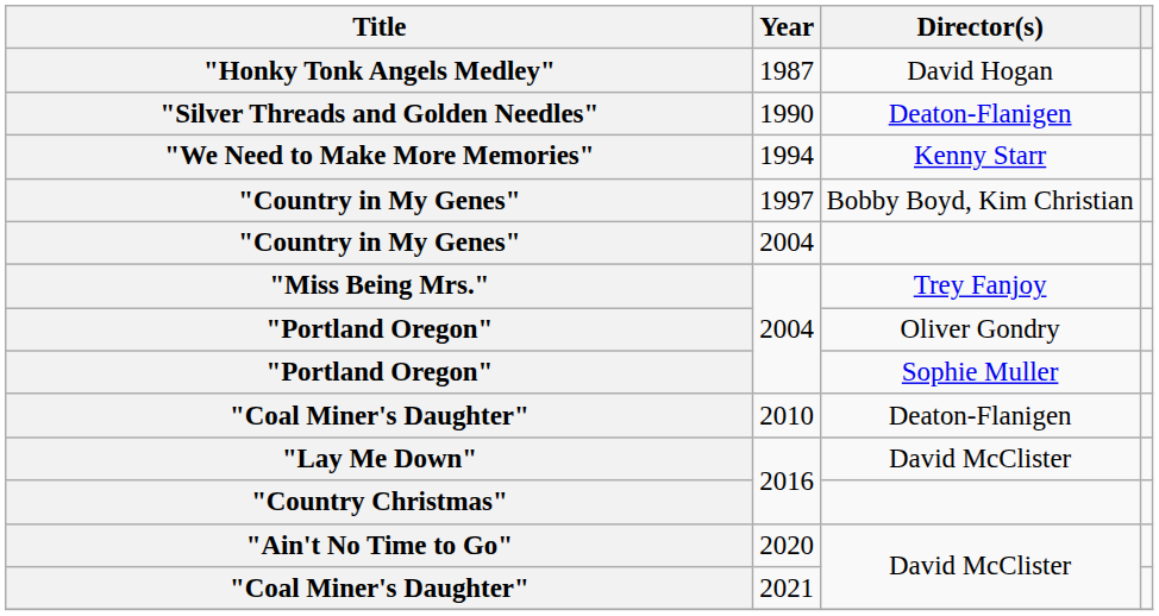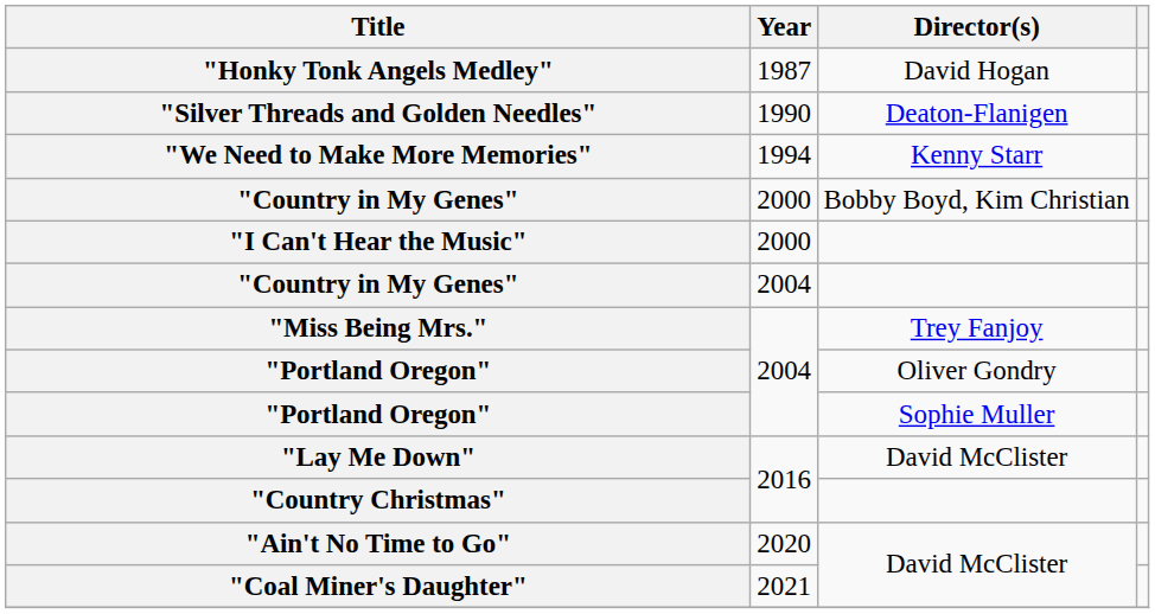 <table class="wikitable plainrowheaders" style="text-align:center;">
 <tr>
 <th scope="col" style="width:27em;">Title</th>
 <th scope="col">Year</th>
 <th scope="col">Director(s)</th>
 <th></th>
 </tr>
 <tr>
 <th scope="row">"Honky Tonk Angels Medley"<br></th>
 <td>1987</td>
 <td>David Hogan</td>
 <td></td>
 </tr>
 <tr>
 <th scope="row">"Silver Threads and Golden Needles"<br></th>
 <td>1990</td>
 <td><a href='#'>Deaton-Flanigen</a></td>
 <td></td>
 </tr>
 <tr>
 <th scope="row">"We Need to Make More Memories"</th>
 <td>1994</td>
 <td><a href='#'>Kenny Starr</a></td>
 <td></td>
 </tr>
 <tr>
 <th scope="row">"Country in My Genes" </th>
-<td>1997</td>
+<td>2000</td>
 <td>Bobby Boyd, Kim Christian</td>
+<td></td>
+</tr>
+<tr>
+<th scope="row">"I Can't Hear the Music" </th>
+<td>2000</td>
+<td></td>
 <td></td>
 </tr>
 <tr>
 <th scope="row">"Country in My Genes" </th>
 <td>2004</td>
 <td></td>
 <td></td>
 </tr>
 <tr>
 <th scope="row">"Miss Being Mrs."</th>
 <td rowspan="3">2004</td>
 <td><a href='#'>Trey Fanjoy</a></td>
 <td></td>
 </tr>
 <tr>
 <th scope="row">"Portland Oregon" </th>
 <td>Oliver Gondry</td>
 <td></td>
 </tr>
 <tr>
 <th scope="row">"Portland Oregon" </th>
 <td><a href='#'>Sophie Muller</a></td>
-<td></td>
-</tr>
-<tr>
-<th scope="row">"Coal Miner's Daughter" </th>
-<td>2010</td>
-<td>Deaton-Flanigen</td>
 <td></td>
 </tr>
 <tr>
 <th scope="row">"Lay Me Down" </th>
 <td rowspan = "2">2016</td>
 <td>David McClister</td>
 <td></td>
 </tr>
 <tr>
 <th scope="row">"Country Christmas"</th>
 <td></td>
 <td></td>
 </tr>
 <tr>
 <th scope="row">"Ain't No Time to Go"</th>
 <td>2020</td>
 <td rowspan="2">David McClister</td>
 <td></td>
 </tr>
 <tr>
 <th scope="row">"Coal Miner's Daughter" </th>
 <td>2021</td>
 <td></td>
 </tr>
 <tr>
 </tr>
 </table>
